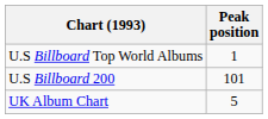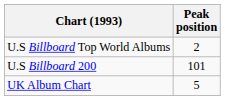 <table class="wikitable sortable">
 <tr>
 <th>Chart (1993)</th>
 <th>Peak<br>position</th>
 </tr>
 <tr>
 <td>U.S <em><a href='#'>Billboard</a></em> Top World Albums</td>
-<td style="text-align:center;">1</td>
+<td style="text-align:center;">2</td>
 </tr>
 <tr>
 <td>U.S <a href='#'><em>Billboard</em> 200</a></td>
 <td style="text-align:center;">101</td>
 </tr>
 <tr>
 <td><a href='#'>UK Album Chart</a></td>
 <td style="text-align:center;">5</td>
 </tr>
 </table>
